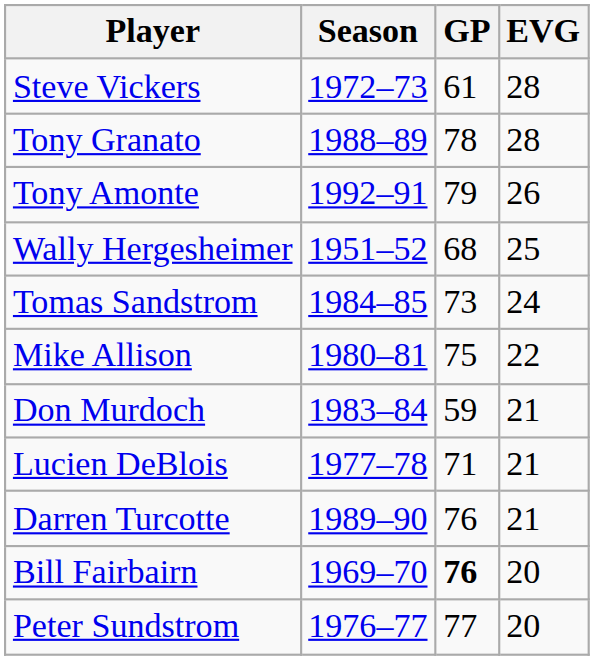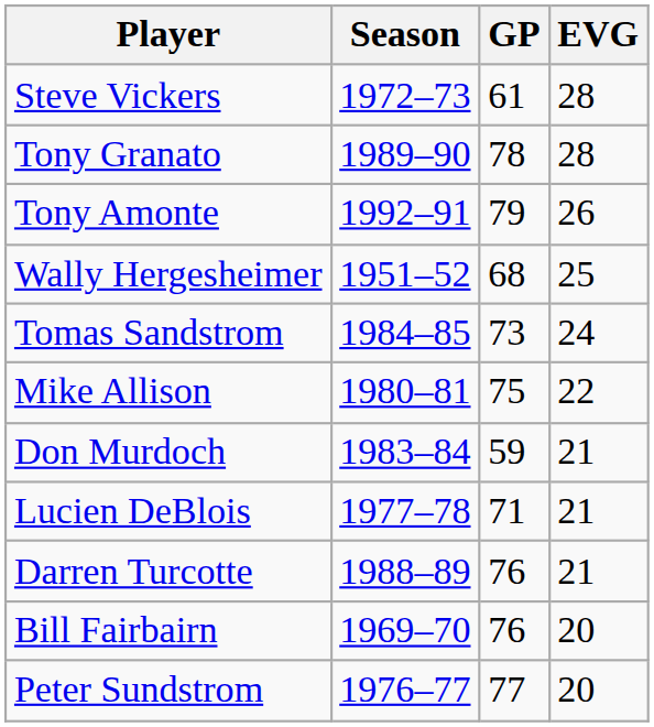 <table class="wikitable">
 <tr>
 <th>Player</th>
 <th>Season</th>
 <th>GP</th>
 <th>EVG</th>
 </tr>
 <tr>
 <td><a href='#'>Steve Vickers</a></td>
 <td><a href='#'>1972–73</a></td>
 <td>61</td>
 <td>28</td>
 </tr>
 <tr>
 <td><a href='#'>Tony Granato</a></td>
-<td><a href='#'>1988–89</a></td>
+<td><a href='#'>1989–90</a></td>
 <td>78</td>
 <td>28</td>
 </tr>
 <tr>
 <td><a href='#'>Tony Amonte</a></td>
 <td><a href='#'>1992–91</a></td>
 <td>79</td>
 <td>26</td>
 </tr>
 <tr>
 <td><a href='#'>Wally Hergesheimer</a></td>
 <td><a href='#'>1951–52</a></td>
 <td>68</td>
 <td>25</td>
 </tr>
 <tr>
 <td><a href='#'>Tomas Sandstrom</a></td>
 <td><a href='#'>1984–85</a></td>
 <td>73</td>
 <td>24</td>
 </tr>
 <tr>
 <td><a href='#'>Mike Allison</a></td>
 <td><a href='#'>1980–81</a></td>
 <td>75</td>
 <td>22</td>
 </tr>
 <tr>
 <td><a href='#'>Don Murdoch</a></td>
 <td><a href='#'>1983–84</a></td>
 <td>59</td>
 <td>21</td>
 </tr>
 <tr>
 <td><a href='#'>Lucien DeBlois</a></td>
 <td><a href='#'>1977–78</a></td>
 <td>71</td>
 <td>21</td>
 </tr>
 <tr>
 <td><a href='#'>Darren Turcotte</a></td>
-<td><a href='#'>1989–90</a></td>
+<td><a href='#'>1988–89</a></td>
 <td>76</td>
 <td>21</td>
 </tr>
 <tr>
 <td><a href='#'>Bill Fairbairn</a></td>
 <td><a href='#'>1969–70</a></td>
-<td><strong>76</strong></td>
+<td>76</td>
 <td>20</td>
 </tr>
 <tr>
 <td><a href='#'>Peter Sundstrom</a></td>
 <td><a href='#'>1976–77</a></td>
 <td>77</td>
 <td>20</td>
 </tr>
 </table>
